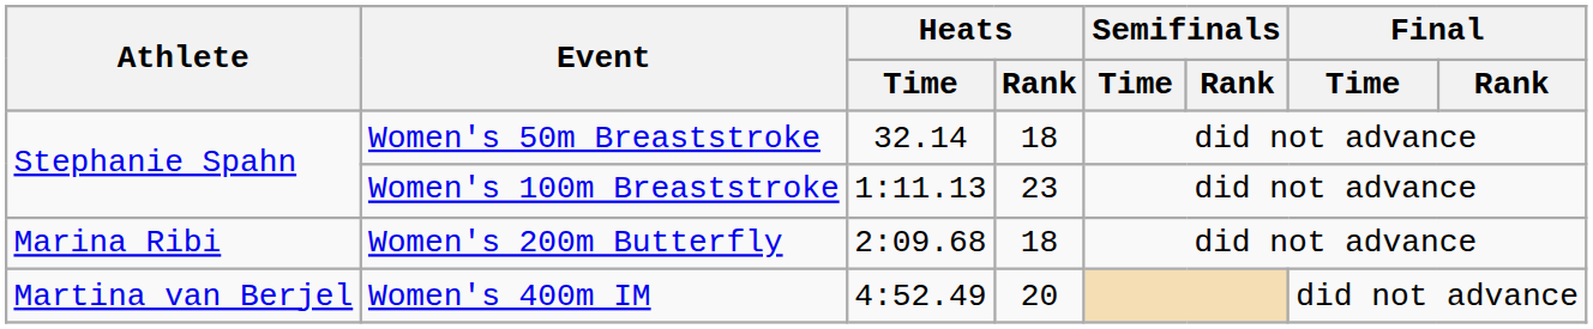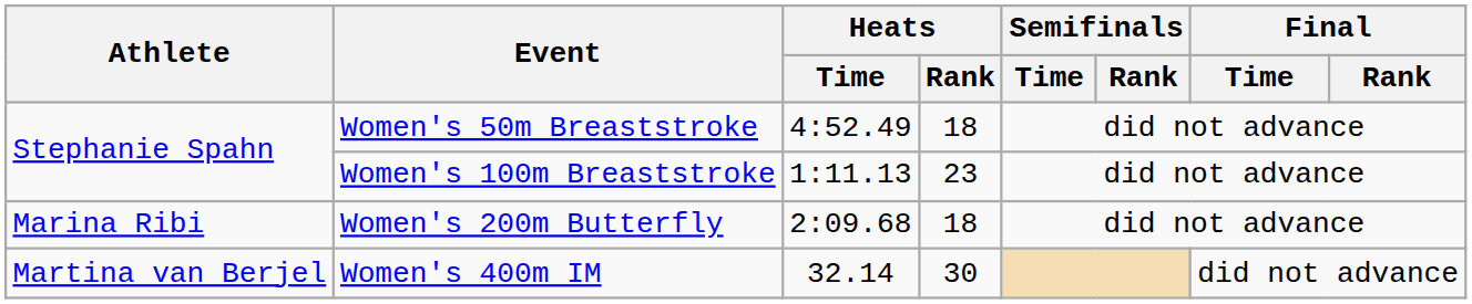 <table class=wikitable style="font-size:90%">
 <tr>
 <th rowspan="2">Athlete</th>
 <th rowspan="2">Event</th>
 <th colspan="2">Heats</th>
 <th colspan="2">Semifinals</th>
 <th colspan="2">Final</th>
 </tr>
 <tr>
 <th>Time</th>
 <th>Rank</th>
 <th>Time</th>
 <th>Rank</th>
 <th>Time</th>
 <th>Rank</th>
 </tr>
 <tr>
 <td rowspan="2"><a href='#'>Stephanie Spahn</a></td>
 <td><a href='#'>Women's 50m Breaststroke</a></td>
-<td align=center>32.14</td>
+<td align=center>4:52.49</td>
 <td align=center>18</td>
 <td align=center colspan=4>did not advance</td>
 </tr>
 <tr>
 <td><a href='#'>Women's 100m Breaststroke</a></td>
 <td align=center>1:11.13</td>
 <td align=center>23</td>
 <td align=center colspan=4>did not advance</td>
 </tr>
 <tr>
 <td rowspan="1"><a href='#'>Marina Ribi</a></td>
 <td><a href='#'>Women's 200m Butterfly</a></td>
 <td align=center>2:09.68</td>
 <td align=center>18</td>
 <td align=center colspan=4>did not advance</td>
 </tr>
 <tr>
 <td rowspan="1"><a href='#'>Martina van Berjel</a></td>
 <td><a href='#'>Women's 400m IM</a></td>
-<td align=center>4:52.49</td>
-<td align=center>20</td>
+<td align=center>32.14</td>
+<td align=center>30</td>
 <td colspan= 2 bgcolor="wheat"></td>
 <td align=center colspan=2>did not advance</td>
 </tr>
 </table>
